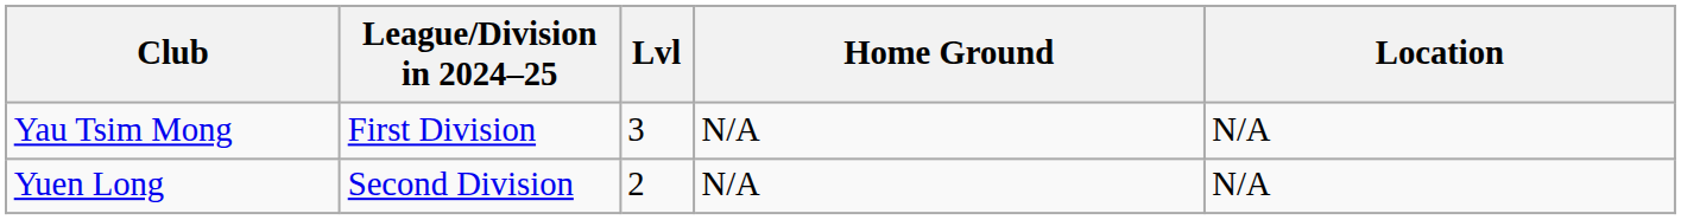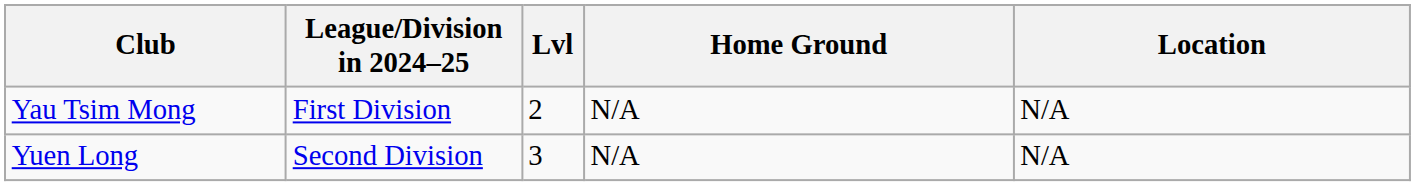 <table class="wikitable sortable" width=80% style="font-size:90%">
 <tr>
 <th width=17%><strong>Club</strong></th>
 <th width=10%><strong>League/Division in 2024–25</strong></th>
 <th width=3%><strong>Lvl</strong></th>
 <th width=26%><strong>Home Ground</strong></th>
 <th width=24%><strong>Location</strong></th>
 </tr>
 <tr>
 <td><a href='#'>Yau Tsim Mong</a></td>
 <td><a href='#'>First Division</a></td>
-<td>3</td>
+<td>2</td>
 <td>N/A</td>
 <td>N/A</td>
 </tr>
 <tr>
 <td><a href='#'>Yuen Long</a></td>
 <td><a href='#'>Second Division</a></td>
-<td>2</td>
+<td>3</td>
 <td>N/A</td>
 <td>N/A</td>
 </tr>
 </table>
